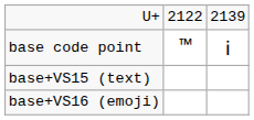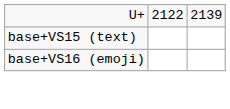 <table class="wikitable nounderlines" style="border-collapse:collapse;background:#FFFFFF;font-size:large;text-align:center">
 <tr style="background:#F8F8F8;font-size:small">
 <td style="text-align:right">U+</td>
 <td>2122</td>
 <td>2139</td>
-</tr>
-<tr>
-<td style="background:#F8F8F8;font-size:small;text-align:left">base code point</td>
-<td>™</td>
-<td>ℹ</td>
 </tr>
 <tr>
 <td style="background:#F8F8F8;font-size:small;text-align:left">base+VS15 (text)</td>
 <td></td>
 <td></td>
 </tr>
 <tr>
 <td style="background:#F8F8F8;font-size:small;text-align:left">base+VS16 (emoji)</td>
 <td></td>
 <td></td>
 </tr>
 </table>
